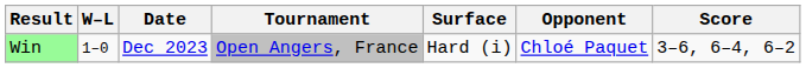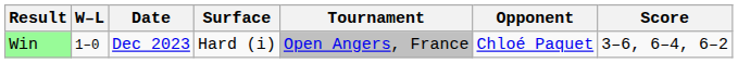 <table class="sortable wikitable">
 <tr>
 <th>Result</th>
 <th class="unsortable">W–L</th>
 <th>Date</th>
+<th>Surface</th>
 <th>Tournament</th>
-<th>Surface</th>
 <th>Opponent</th>
 <th class="unsortable">Score</th>
 </tr>
 <tr>
 <td bgcolor=98FB98>Win</td>
 <td><small>1–0</small></td>
 <td><a href='#'>Dec 2023</a></td>
+<td>Hard (i)</td>
 <td bgcolor=silver><a href='#'>Open Angers</a>, France</td>
-<td>Hard (i)</td>
 <td> <a href='#'>Chloé Paquet</a></td>
 <td>3–6, 6–4, 6–2</td>
 </tr>
 </table>
